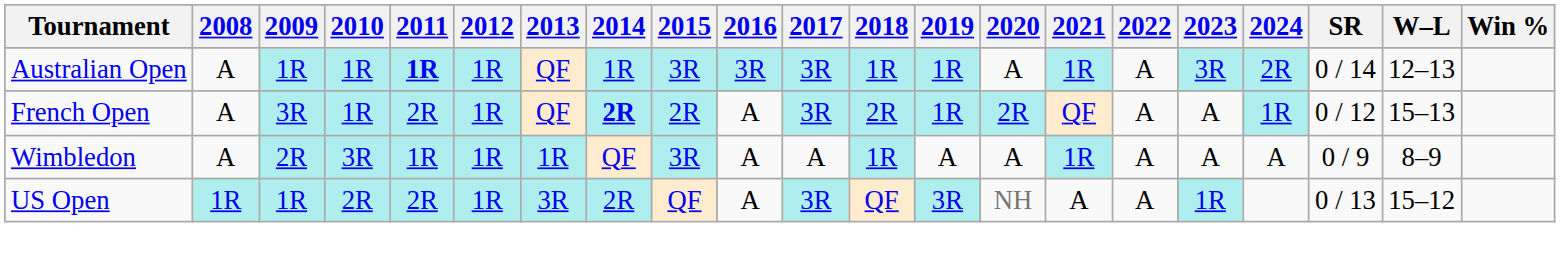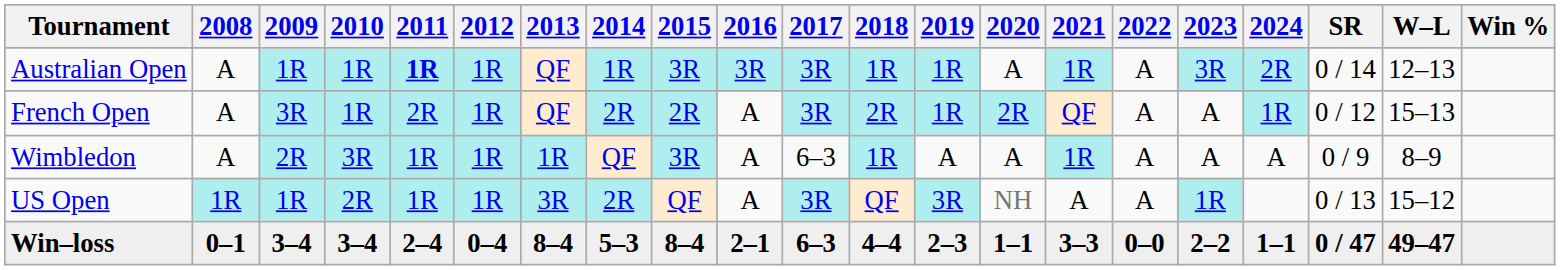 <table class=wikitable style=text-align:center;font-size:97%>
 <tr>
 <th>Tournament</th>
 <th><a href='#'>2008</a></th>
 <th><a href='#'>2009</a></th>
 <th><a href='#'>2010</a></th>
 <th><a href='#'>2011</a></th>
 <th><a href='#'>2012</a></th>
 <th><a href='#'>2013</a></th>
 <th><a href='#'>2014</a></th>
 <th><a href='#'>2015</a></th>
 <th><a href='#'>2016</a></th>
 <th><a href='#'>2017</a></th>
 <th><a href='#'>2018</a></th>
 <th><a href='#'>2019</a></th>
 <th><a href='#'>2020</a></th>
 <th><a href='#'>2021</a></th>
 <th><a href='#'>2022</a></th>
 <th><a href='#'>2023</a></th>
 <th><a href='#'>2024</a></th>
 <th>SR</th>
 <th>W–L</th>
 <th>Win %</th>
 </tr>
 <tr>
 <td align=left><a href='#'>Australian Open</a></td>
 <td>A</td>
 <td bgcolor=afeeee><a href='#'>1R</a></td>
 <td bgcolor=afeeee><a href='#'>1R</a></td>
 <td bgcolor=afeeee><strong><a href='#'>1R</a></strong></td>
 <td bgcolor=afeeee><a href='#'>1R</a></td>
 <td bgcolor=ffebcd><a href='#'>QF</a></td>
 <td bgcolor=afeeee><a href='#'>1R</a></td>
 <td bgcolor=afeeee><a href='#'>3R</a></td>
 <td bgcolor=afeeee><a href='#'>3R</a></td>
 <td bgcolor=afeeee><a href='#'>3R</a></td>
 <td bgcolor=afeeee><a href='#'>1R</a></td>
 <td bgcolor=afeeee><a href='#'>1R</a></td>
 <td>A</td>
 <td bgcolor=afeeee><a href='#'>1R</a></td>
 <td>A</td>
 <td bgcolor=afeeee><a href='#'>3R</a></td>
 <td bgcolor=afeeee><a href='#'>2R</a></td>
 <td>0 / 14</td>
 <td>12–13</td>
 <td></td>
 </tr>
 <tr>
 <td align=left><a href='#'>French Open</a></td>
 <td>A</td>
 <td style=background:#afeeee><a href='#'>3R</a></td>
 <td style=background:#afeeee><a href='#'>1R</a></td>
 <td style=background:#afeeee><a href='#'>2R</a></td>
 <td style=background:#afeeee><a href='#'>1R</a></td>
 <td style=background:#ffebcd><a href='#'>QF</a></td>
-<td style=background:#afeeee><strong><a href='#'>2R</a></strong></td>
+<td style=background:#afeeee><a href='#'>2R</a></td>
 <td style=background:#afeeee><a href='#'>2R</a></td>
 <td>A</td>
 <td style=background:#afeeee><a href='#'>3R</a></td>
 <td style=background:#afeeee><a href='#'>2R</a></td>
 <td style=background:#afeeee><a href='#'>1R</a></td>
 <td style=background:#afeeee><a href='#'>2R</a></td>
 <td style=background:#ffebcd><a href='#'>QF</a></td>
 <td>A</td>
 <td>A</td>
 <td style=background:#afeeee><a href='#'>1R</a></td>
 <td>0 / 12</td>
 <td>15–13</td>
 <td></td>
 </tr>
 <tr>
 <td align=left><a href='#'>Wimbledon</a></td>
 <td>A</td>
 <td bgcolor=afeeee><a href='#'>2R</a></td>
 <td bgcolor=afeeee><a href='#'>3R</a></td>
 <td bgcolor=afeeee><a href='#'>1R</a></td>
 <td bgcolor=afeeee><a href='#'>1R</a></td>
 <td bgcolor=afeeee><a href='#'>1R</a></td>
 <td bgcolor=ffebcd><a href='#'>QF</a></td>
 <td bgcolor=afeeee><a href='#'>3R</a></td>
 <td>A</td>
-<td>A</td>
+<td>6–3</td>
 <td bgcolor=afeeee><a href='#'>1R</a></td>
 <td>A</td>
 <td>A</td>
 <td bgcolor=afeeee><a href='#'>1R</a></td>
 <td>A</td>
 <td>A</td>
 <td>A</td>
 <td>0 / 9</td>
 <td>8–9</td>
 <td></td>
 </tr>
 <tr>
 <td align=left><a href='#'>US Open</a></td>
 <td bgcolor=afeeee><a href='#'>1R</a></td>
 <td bgcolor=afeeee><a href='#'>1R</a></td>
 <td bgcolor=afeeee><a href='#'>2R</a></td>
-<td bgcolor=afeeee><a href='#'>2R</a></td>
+<td bgcolor=afeeee><a href='#'>1R</a></td>
 <td bgcolor=afeeee><a href='#'>1R</a></td>
 <td bgcolor=afeeee><a href='#'>3R</a></td>
 <td bgcolor=afeeee><a href='#'>2R</a></td>
 <td bgcolor=ffebcd><a href='#'>QF</a></td>
 <td>A</td>
 <td bgcolor=afeeee><a href='#'>3R</a></td>
 <td bgcolor=ffebcd><a href='#'>QF</a></td>
 <td bgcolor=afeeee><a href='#'>3R</a></td>
 <td style=color:#767676>NH</td>
 <td>A</td>
 <td>A</td>
 <td bgcolor=afeeee><a href='#'>1R</a></td>
 <td></td>
 <td>0 / 13</td>
 <td>15–12</td>
 <td></td>
 </tr>
+<tr style=background:#efefef;font-weight:bold>
+<td style=text-align:left>Win–loss</td>
+<td>0–1</td>
+<td>3–4</td>
+<td>3–4</td>
+<td>2–4</td>
+<td>0–4</td>
+<td>8–4</td>
+<td>5–3</td>
+<td>8–4</td>
+<td>2–1</td>
+<td>6–3</td>
+<td>4–4</td>
+<td>2–3</td>
+<td>1–1</td>
+<td>3–3</td>
+<td>0–0</td>
+<td>2–2</td>
+<td>1–1</td>
+<td>0 / 47</td>
+<td>49–47</td>
+<td></td>
+</tr>
 </table>
